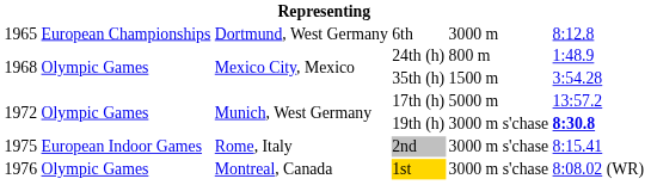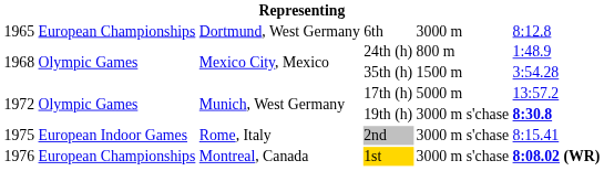 <table>
 <tr>
 <th colspan="6">Representing </th>
 </tr>
 <tr>
 <td>1965</td>
 <td><a href='#'>European Championships</a></td>
 <td><a href='#'>Dortmund</a>, West Germany</td>
 <td>6th</td>
 <td>3000 m</td>
 <td><a href='#'>8:12.8</a></td>
 </tr>
 <tr>
 <td rowspan=2>1968</td>
 <td rowspan=2><a href='#'>Olympic Games</a></td>
 <td rowspan=2><a href='#'>Mexico City</a>, Mexico</td>
 <td>24th (h)</td>
 <td>800 m</td>
 <td><a href='#'>1:48.9</a></td>
 </tr>
 <tr>
 <td>35th (h)</td>
 <td>1500 m</td>
 <td><a href='#'>3:54.28</a></td>
 </tr>
 <tr>
 <td rowspan=2>1972</td>
 <td rowspan=2><a href='#'>Olympic Games</a></td>
 <td rowspan=2><a href='#'>Munich</a>, West Germany</td>
 <td>17th (h)</td>
 <td>5000 m</td>
 <td><a href='#'>13:57.2</a></td>
 </tr>
 <tr>
 <td>19th (h)</td>
 <td>3000 m s'chase</td>
 <td><strong><a href='#'>8:30.8</a></strong></td>
 </tr>
 <tr>
 <td>1975</td>
 <td><a href='#'>European Indoor Games</a></td>
 <td><a href='#'>Rome</a>, Italy</td>
 <td bgcolor=silver>2nd</td>
 <td>3000 m s'chase</td>
 <td><a href='#'>8:15.41</a></td>
 </tr>
 <tr>
 <td>1976</td>
-<td><a href='#'>Olympic Games</a></td>
+<td><a href='#'>European Championships</a></td>
 <td><a href='#'>Montreal</a>, Canada</td>
 <td bgcolor=gold>1st</td>
 <td>3000 m s'chase</td>
-<td><a href='#'>8:08.02</a> (WR)</td>
+<td><strong><a href='#'>8:08.02</a> (WR)</strong></td>
 </tr>
 <tr>
 </tr>
 </table>
